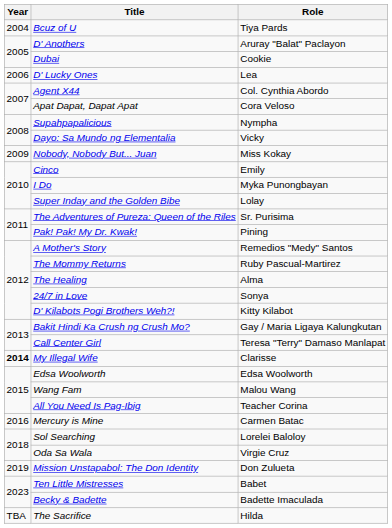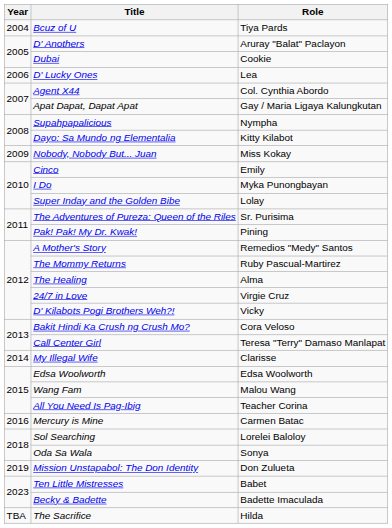 <table class="wikitable sortable">
 <tr>
 <th>Year</th>
 <th>Title</th>
 <th>Role</th>
 </tr>
 <tr>
 <td>2004</td>
 <td><em><a href='#'>Bcuz of U</a></em></td>
 <td>Tiya Pards</td>
 </tr>
 <tr>
 <td rowspan=2>2005</td>
 <td><em><a href='#'>D' Anothers</a></em></td>
 <td>Aruray "Balat" Paclayon</td>
 </tr>
 <tr>
 <td><em><a href='#'>Dubai</a></em></td>
 <td>Cookie</td>
 </tr>
 <tr>
 <td>2006</td>
 <td><em><a href='#'>D' Lucky Ones</a></em></td>
 <td>Lea</td>
 </tr>
 <tr>
 <td rowspan=2>2007</td>
 <td><em><a href='#'>Agent X44</a></em></td>
 <td>Col. Cynthia Abordo</td>
 </tr>
 <tr>
 <td><em>Apat Dapat, Dapat Apat</em></td>
-<td>Cora Veloso</td>
+<td>Gay / Maria Ligaya Kalungkutan</td>
 </tr>
 <tr>
 <td rowspan=2>2008</td>
 <td><em><a href='#'>Supahpapalicious</a></em></td>
 <td>Nympha</td>
 </tr>
 <tr>
 <td><em><a href='#'>Dayo: Sa Mundo ng Elementalia</a></em></td>
-<td>Vicky</td>
+<td>Kitty Kilabot</td>
 </tr>
 <tr>
 <td>2009</td>
 <td><em><a href='#'>Nobody, Nobody But... Juan</a></em></td>
 <td>Miss Kokay</td>
 </tr>
 <tr>
 <td rowspan=3>2010</td>
 <td><em><a href='#'>Cinco</a></em></td>
 <td>Emily</td>
 </tr>
 <tr>
 <td><em><a href='#'>I Do</a></em></td>
 <td>Myka Punongbayan</td>
 </tr>
 <tr>
 <td><em><a href='#'>Super Inday and the Golden Bibe</a></em></td>
 <td>Lolay</td>
 </tr>
 <tr>
 <td rowspan=2>2011</td>
 <td><em><a href='#'>The Adventures of Pureza: Queen of the Riles</a></em></td>
 <td>Sr. Purisima</td>
 </tr>
 <tr>
 <td><em><a href='#'>Pak! Pak! My Dr. Kwak!</a></em></td>
 <td>Pining</td>
 </tr>
 <tr>
 <td rowspan=5>2012</td>
 <td><em><a href='#'>A Mother's Story</a></em></td>
 <td>Remedios "Medy" Santos</td>
 </tr>
 <tr>
 <td><em><a href='#'>The Mommy Returns</a></em></td>
 <td>Ruby Pascual-Martirez</td>
 </tr>
 <tr>
 <td><em><a href='#'>The Healing</a></em></td>
 <td>Alma</td>
 </tr>
 <tr>
 <td><em><a href='#'>24/7 in Love</a></em></td>
-<td>Sonya</td>
+<td>Virgie Cruz</td>
 </tr>
 <tr>
 <td><em><a href='#'>D' Kilabots Pogi Brothers Weh?!</a></em></td>
-<td>Kitty Kilabot</td>
+<td>Vicky</td>
 </tr>
 <tr>
 <td rowspan=2>2013</td>
 <td><em><a href='#'>Bakit Hindi Ka Crush ng Crush Mo?</a></em></td>
-<td>Gay / Maria Ligaya Kalungkutan</td>
+<td>Cora Veloso</td>
 </tr>
 <tr>
 <td><em><a href='#'>Call Center Girl</a></em></td>
 <td>Teresa "Terry" Damaso Manlapat</td>
 </tr>
 <tr>
-<td><strong>2014</strong></td>
+<td>2014</td>
 <td><em><a href='#'>My Illegal Wife</a></em></td>
 <td>Clarisse</td>
 </tr>
 <tr>
 <td rowspan=3>2015</td>
 <td><em>Edsa Woolworth</em></td>
 <td>Edsa Woolworth</td>
 </tr>
 <tr>
 <td><em>Wang Fam</em></td>
 <td>Malou Wang</td>
 </tr>
 <tr>
 <td><em><a href='#'>All You Need Is Pag-Ibig</a></em></td>
 <td>Teacher Corina</td>
 </tr>
 <tr>
 <td>2016</td>
 <td><em>Mercury is Mine</em></td>
 <td>Carmen Batac</td>
 </tr>
 <tr>
 <td rowspan=2>2018</td>
 <td><em>Sol Searching</em></td>
 <td>Lorelei Baloloy</td>
 </tr>
 <tr>
 <td><em>Oda Sa Wala</em></td>
-<td>Virgie Cruz</td>
+<td>Sonya</td>
 </tr>
 <tr>
 <td>2019</td>
 <td><em><a href='#'>Mission Unstapabol: The Don Identity</a></em></td>
 <td>Don Zulueta</td>
 </tr>
 <tr>
 <td rowspan="2">2023</td>
 <td><em><a href='#'>Ten Little Mistresses</a></em></td>
 <td>Babet</td>
 </tr>
 <tr>
 <td><em><a href='#'>Becky & Badette</a></em></td>
 <td>Badette Imaculada</td>
 </tr>
 <tr>
 <td>TBA</td>
 <td><em>The Sacrifice</em></td>
 <td>Hilda</td>
 </tr>
 </table>
